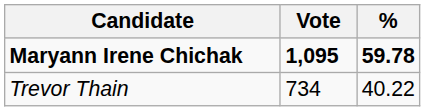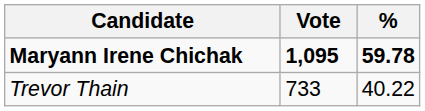 <table class="wikitable">
 <tr>
 <th bgcolor="#DDDDFF" width="200px">Candidate</th>
 <th bgcolor="#DDDDFF" width="50px">Vote</th>
 <th bgcolor="#DDDDFF" width="30px">%</th>
 </tr>
 <tr>
 <td><strong>Maryann Irene Chichak</strong></td>
 <td><strong>1,095</strong></td>
 <td><strong>59.78</strong></td>
 </tr>
 <tr>
 <td><em>Trevor Thain</em></td>
-<td>734</td>
+<td>733</td>
 <td>40.22</td>
 </tr>
 </table>
